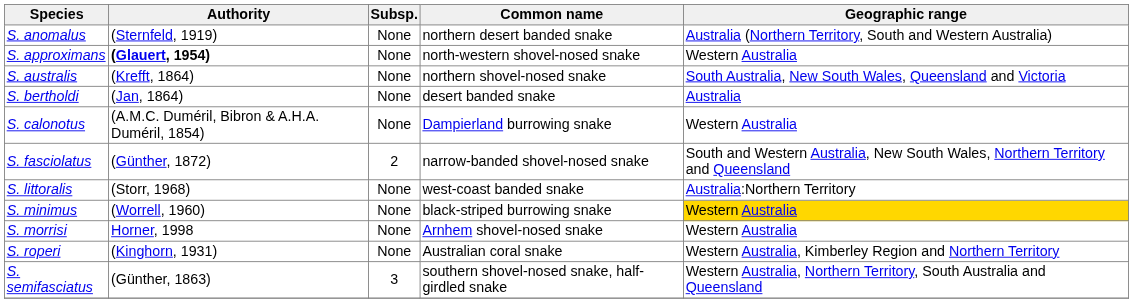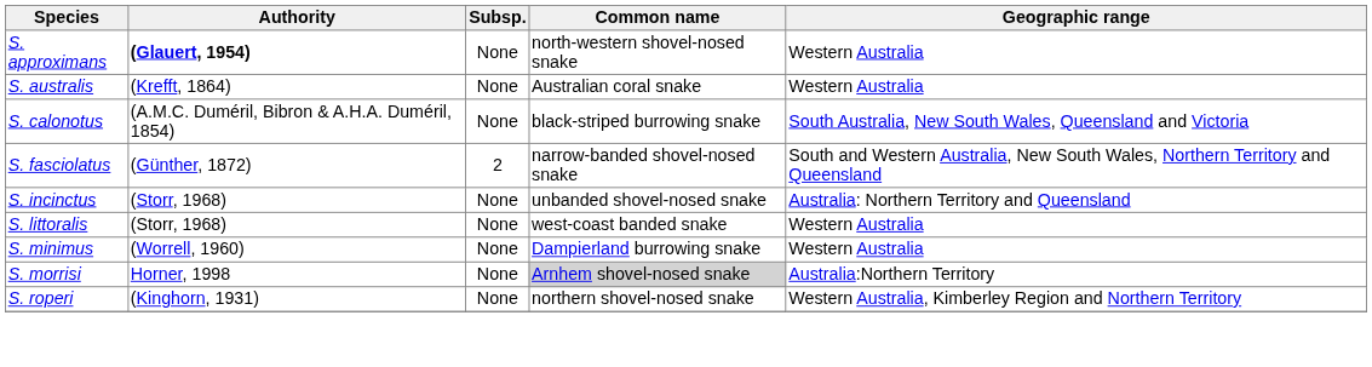 <table cellspacing=0 cellpadding=2 border=1 style="border-collapse: collapse;">
 <tr>
 <th bgcolor="#f0f0f0">Species</th>
 <th bgcolor="#f0f0f0">Authority</th>
 <th bgcolor="#f0f0f0">Subsp.</th>
 <th bgcolor="#f0f0f0">Common name</th>
 <th bgcolor="#f0f0f0">Geographic range</th>
-</tr>
-<tr>
-<td><em><a href='#'>S. anomalus</a></em></td>
-<td>(<a href='#'>Sternfeld</a>, 1919)</td>
-<td align="center">None</td>
-<td>northern desert banded snake</td>
-<td><a href='#'>Australia</a> (<a href='#'>Northern Territory</a>, South and Western Australia)</td>
 </tr>
 <tr>
 <td><em><a href='#'>S. approximans</a></em></td>
 <td><strong>(<a href='#'>Glauert</a>, 1954)</strong></td>
 <td align="center">None</td>
 <td>north-western shovel-nosed snake</td>
 <td>Western <a href='#'>Australia</a></td>
 </tr>
 <tr>
 <td><em><a href='#'>S. australis</a></em></td>
 <td>(<a href='#'>Krefft</a>, 1864)</td>
 <td align="center">None</td>
-<td>northern shovel-nosed snake</td>
-<td><a href='#'>South Australia</a>, <a href='#'>New South Wales</a>, <a href='#'>Queensland</a> and <a href='#'>Victoria</a></td>
-</tr>
-<tr>
-<td><em><a href='#'>S. bertholdi</a></em></td>
-<td>(<a href='#'>Jan</a>, 1864)</td>
-<td align="center">None</td>
-<td>desert banded snake</td>
-<td><a href='#'>Australia</a></td>
+<td>Australian coral snake</td>
+<td>Western <a href='#'>Australia</a></td>
 </tr>
 <tr>
 <td><em><a href='#'>S. calonotus</a></em></td>
 <td>(A.M.C. Duméril, Bibron & A.H.A. Duméril, 1854)</td>
 <td align="center">None</td>
-<td><a href='#'>Dampierland</a> burrowing snake</td>
-<td>Western <a href='#'>Australia</a></td>
+<td>black-striped burrowing snake</td>
+<td><a href='#'>South Australia</a>, <a href='#'>New South Wales</a>, <a href='#'>Queensland</a> and <a href='#'>Victoria</a></td>
 </tr>
 <tr>
 <td><em><a href='#'>S. fasciolatus</a></em></td>
 <td>(<a href='#'>Günther</a>, 1872)</td>
 <td align="center">2</td>
 <td>narrow-banded shovel-nosed snake</td>
 <td>South and Western <a href='#'>Australia</a>, New South Wales, <a href='#'>Northern Territory</a> and <a href='#'>Queensland</a></td>
 </tr>
 <tr>
+<td><em><a href='#'>S. incinctus</a></em></td>
+<td>(<a href='#'>Storr</a>, 1968)</td>
+<td align="center">None</td>
+<td>unbanded shovel-nosed snake</td>
+<td><a href='#'>Australia</a>: Northern Territory and <a href='#'>Queensland</a></td>
+</tr>
+<tr>
 <td><em><a href='#'>S. littoralis</a></em></td>
 <td>(Storr, 1968)</td>
 <td align="center">None</td>
 <td>west-coast banded snake</td>
-<td><a href='#'>Australia</a>:Northern Territory</td>
+<td>Western <a href='#'>Australia</a></td>
 </tr>
 <tr>
 <td><em><a href='#'>S. minimus</a></em></td>
 <td>(<a href='#'>Worrell</a>, 1960)</td>
 <td align="center">None</td>
-<td>black-striped burrowing snake</td>
-<td style="background: gold;">Western <a href='#'>Australia</a></td>
+<td><a href='#'>Dampierland</a> burrowing snake</td>
+<td>Western <a href='#'>Australia</a></td>
 </tr>
 <tr>
 <td><em><a href='#'>S. morrisi</a></em></td>
 <td><a href='#'>Horner</a>, 1998</td>
 <td align="center">None</td>
-<td><a href='#'>Arnhem</a> shovel-nosed snake</td>
-<td>Western <a href='#'>Australia</a></td>
+<td style="background: lightgrey;"><a href='#'>Arnhem</a> shovel-nosed snake</td>
+<td><a href='#'>Australia</a>:Northern Territory</td>
 </tr>
 <tr>
 <td><em><a href='#'>S. roperi</a></em></td>
 <td>(<a href='#'>Kinghorn</a>, 1931)</td>
 <td align="center">None</td>
-<td>Australian coral snake</td>
+<td>northern shovel-nosed snake</td>
 <td>Western <a href='#'>Australia</a>, Kimberley Region and <a href='#'>Northern Territory</a></td>
-</tr>
-<tr>
-<td><em><a href='#'>S. semifasciatus</a></em></td>
-<td>(Günther, 1863)</td>
-<td align="center">3</td>
-<td>southern shovel-nosed snake, half-girdled snake</td>
-<td>Western <a href='#'>Australia</a>, <a href='#'>Northern Territory</a>, South Australia and <a href='#'>Queensland</a></td>
 </tr>
 <tr>
 </tr>
 </table>
